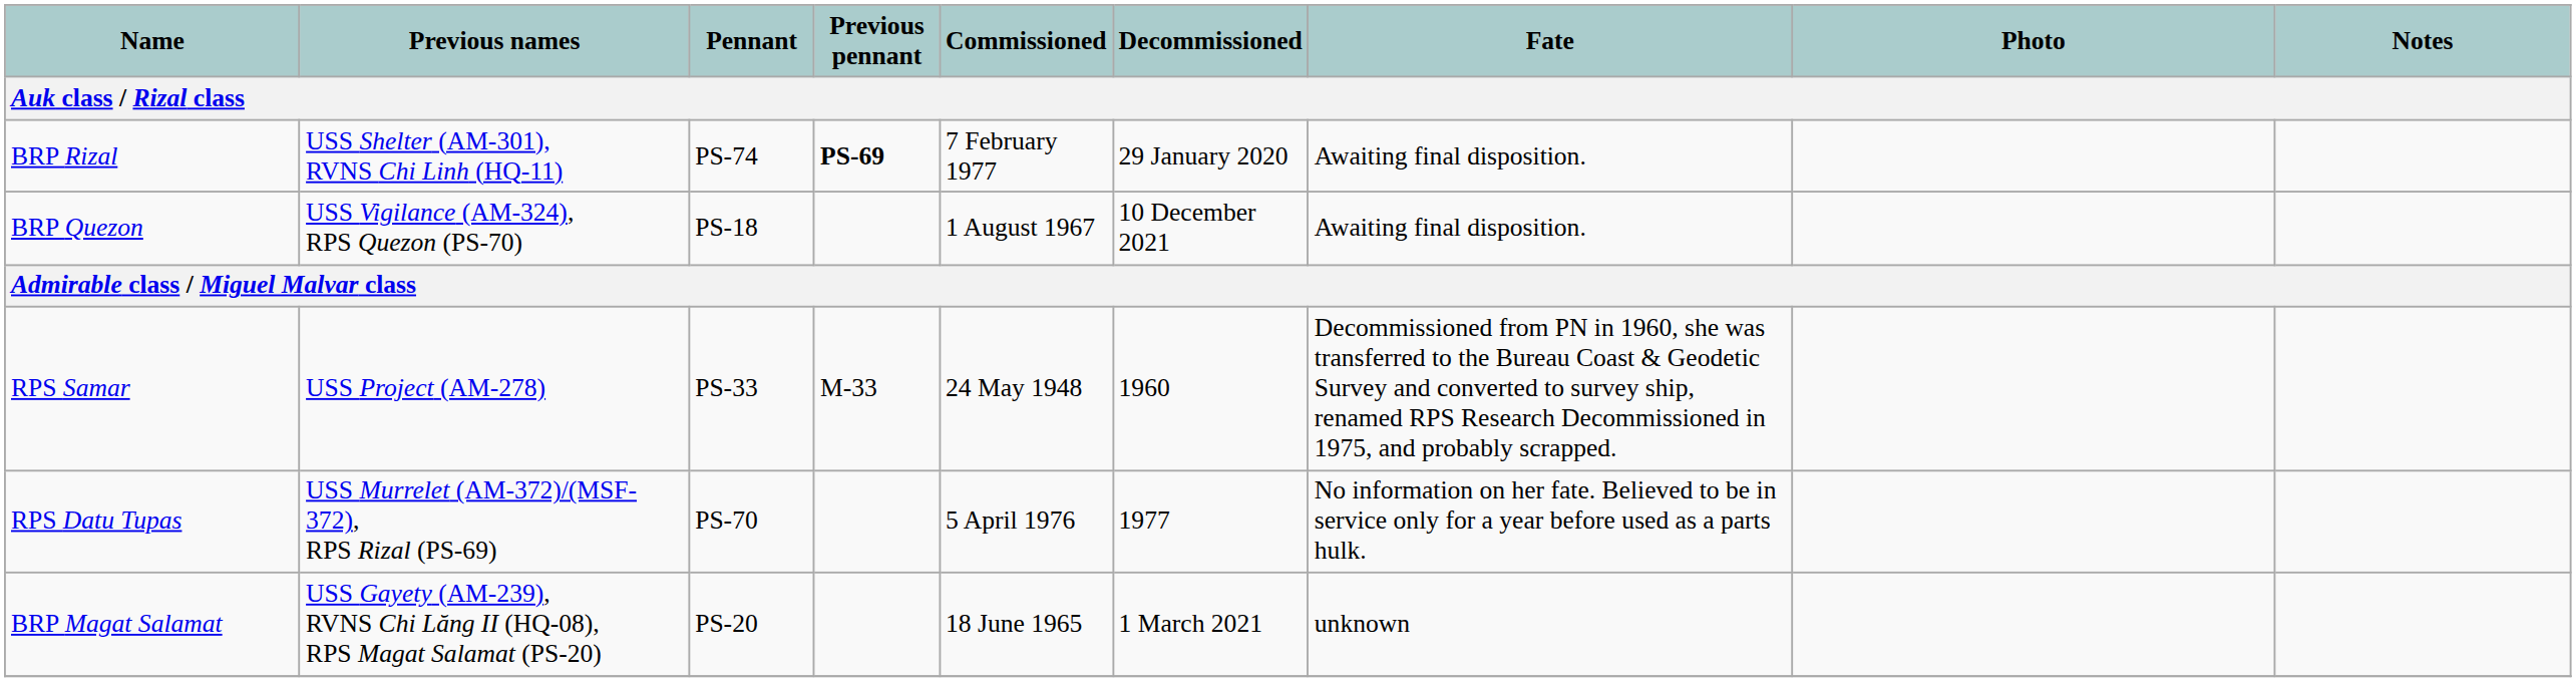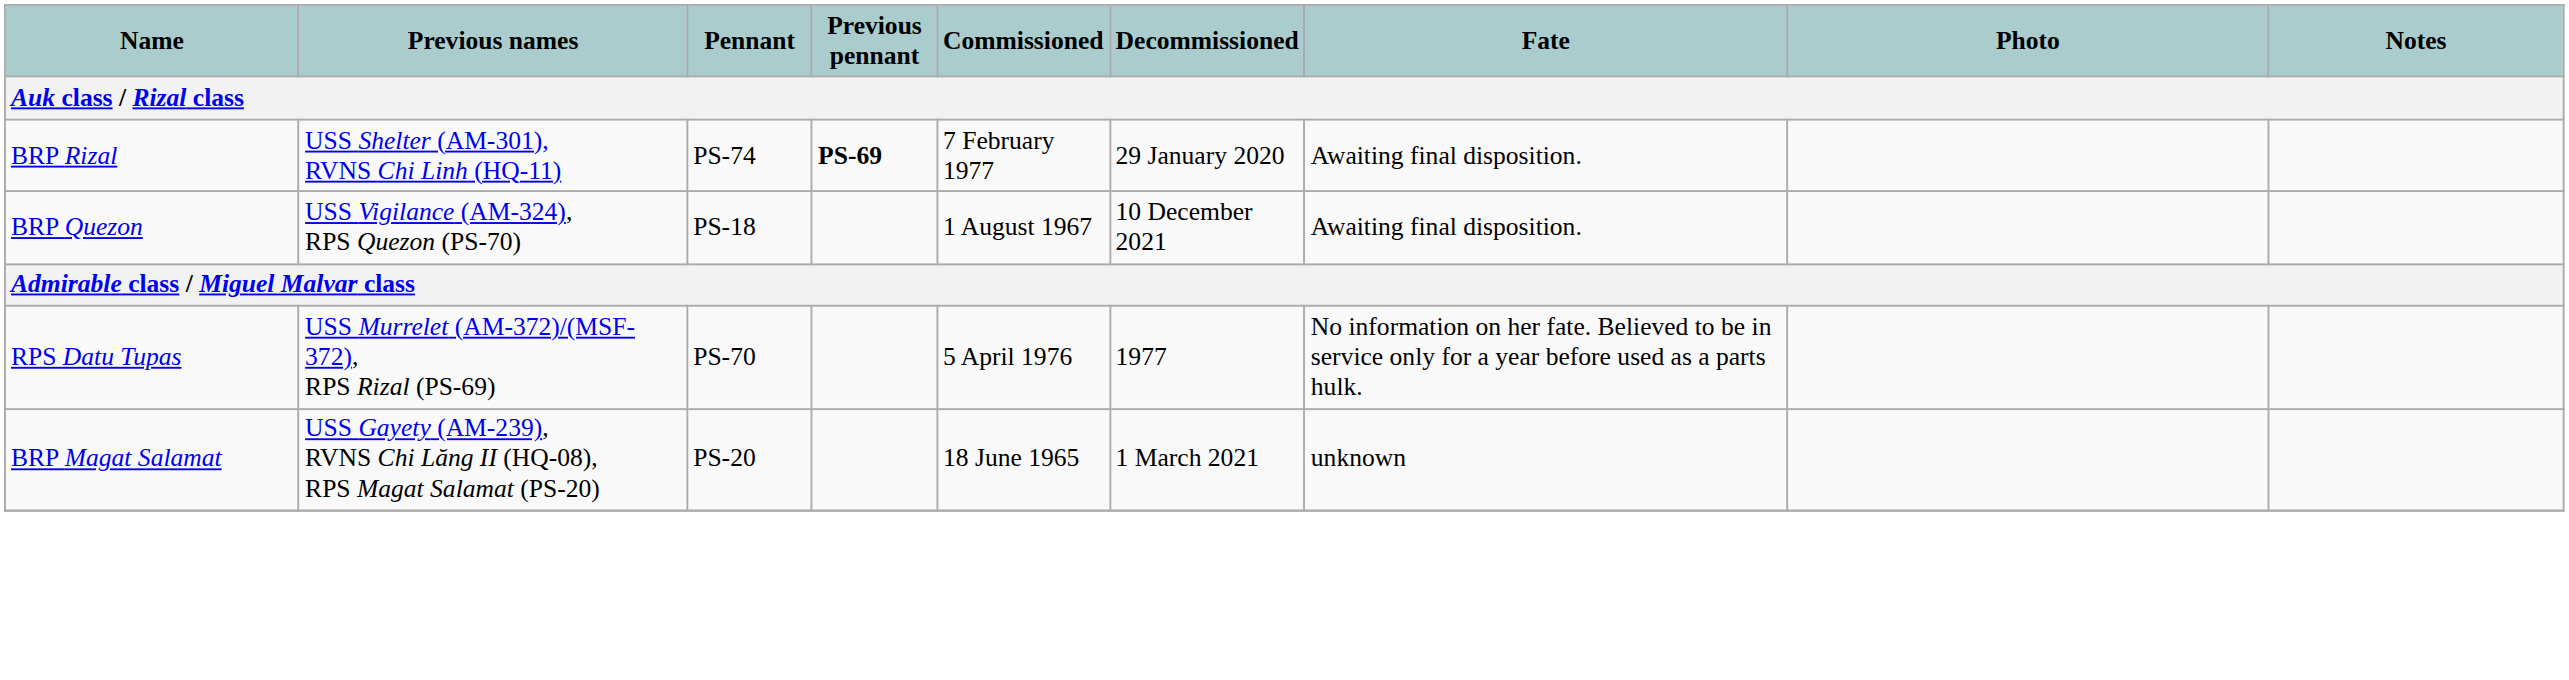 <table class="wikitable" style="font-size:85%;">
 <tr>
 <th style="text-align: center; background: #aacccc;" width="150">Name</th>
 <th style="text-align: center; background: #aacccc;" width="200">Previous names</th>
 <th style="text-align: center; background: #aacccc;" width="60">Pennant</th>
 <th style="text-align: center; background: #aacccc;" width="60">Previous pennant</th>
 <th style="text-align: center; background: #aacccc;" width="50">Commissioned</th>
 <th style="text-align: center; background: #aacccc;" width="50">Decommissioned</th>
 <th style="text-align: center; background: #aacccc;" width="250">Fate</th>
 <th style="text-align: center; background: #aacccc;" width="250">Photo</th>
 <th style="text-align: center; background: #aacccc;" width="150">Notes</th>
 </tr>
 <tr>
 <th style="text-align: left;" colspan="9"><a href='#'><em>Auk</em> class</a> / <a href='#'><em>Rizal</em> class</a></th>
 </tr>
 <tr>
 <td><a href='#'>BRP <em>Rizal</em></a></td>
 <td><a href='#'>USS <em>Shelter</em> (AM-301),<br>RVNS <em>Chi Linh</em> (HQ-11)</a></td>
 <td>PS-74</td>
 <td><strong>PS-69</strong></td>
 <td>7 February 1977</td>
 <td>29 January 2020</td>
 <td>Awaiting final disposition.</td>
 <td></td>
 <td></td>
 </tr>
 <tr>
 <td><a href='#'>BRP <em>Quezon</em></a></td>
 <td><a href='#'>USS <em>Vigilance</em> (AM-324)</a>,<br>RPS <em>Quezon</em> (PS-70)</td>
 <td>PS-18</td>
 <td></td>
 <td>1 August 1967</td>
 <td>10 December 2021</td>
 <td>Awaiting final disposition.</td>
 <td></td>
 <td></td>
 </tr>
 <tr>
 <th style="text-align: left;" colspan="9"><a href='#'><em>Admirable</em> class</a> / <a href='#'><em>Miguel Malvar</em> class</a></th>
 </tr>
 <tr>
-<td><a href='#'>RPS <em>Samar</em></a></td>
-<td><a href='#'>USS <em>Project</em> (AM-278)</a></td>
-<td>PS-33</td>
-<td>M-33</td>
-<td>24 May 1948</td>
-<td>1960</td>
-<td>Decommissioned from PN in 1960, she was transferred to the Bureau Coast & Geodetic Survey  and converted to survey ship, renamed RPS Research Decommissioned in 1975, and probably scrapped.</td>
-<td></td>
-<td></td>
-</tr>
-<tr>
 <td><a href='#'>RPS <em>Datu Tupas</em></a></td>
 <td><a href='#'>USS <em>Murrelet</em> (AM-372)/(MSF-372)</a>,<br>RPS <em>Rizal</em> (PS-69)</td>
 <td>PS-70</td>
 <td></td>
 <td>5 April 1976</td>
 <td>1977</td>
 <td>No information on her fate. Believed to be in service only for a year before used as a parts hulk.</td>
 <td></td>
 <td></td>
 </tr>
 <tr>
 <td><a href='#'>BRP <em>Magat Salamat</em></a></td>
 <td><a href='#'>USS <em>Gayety</em> (AM-239)</a>,<br>RVNS <em>Chi Lăng II</em> (HQ-08),<br>RPS <em>Magat Salamat</em> (PS-20)</td>
 <td>PS-20</td>
 <td></td>
 <td>18 June 1965</td>
 <td>1 March 2021</td>
 <td>unknown</td>
 <td></td>
 <td></td>
 </tr>
 <tr>
 </tr>
 </table>
